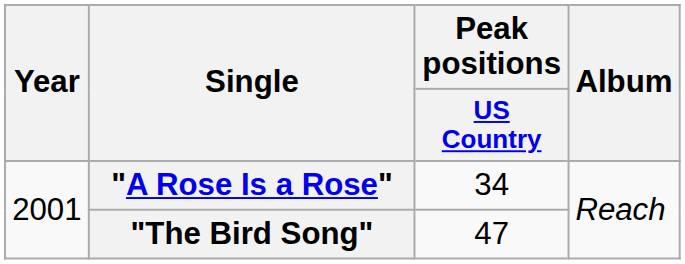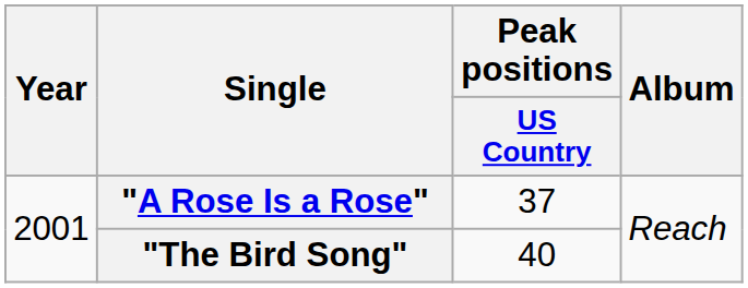 <table class="wikitable plainrowheaders" style="text-align:center;">
 <tr>
 <th rowspan="2">Year</th>
 <th rowspan="2" style="width:10em;">Single</th>
 <th colspan="1">Peak positions</th>
 <th rowspan="2">Album</th>
 </tr>
 <tr style="font-size:smaller;">
 <th width="60"><a href='#'>US Country</a></th>
 </tr>
 <tr>
 <td rowspan="2">2001</td>
 <th scope="row">"<a href='#'>A Rose Is a Rose</a>"</th>
-<td>34</td>
+<td>37</td>
 <td align="left" rowspan="2"><em>Reach</em></td>
 </tr>
 <tr>
 <th scope="row">"The Bird Song"</th>
-<td>47</td>
+<td>40</td>
 </tr>
 </table>
